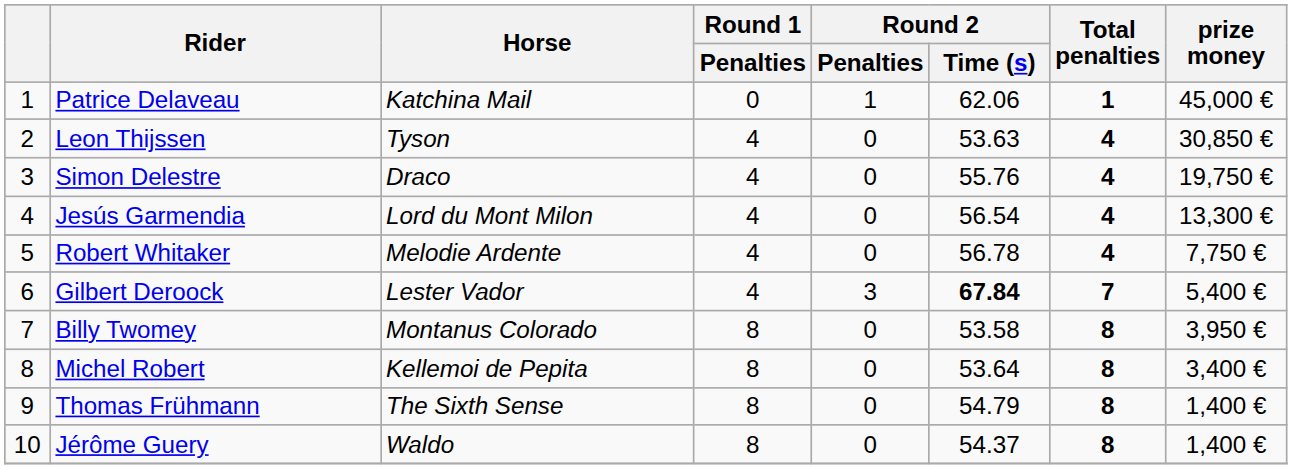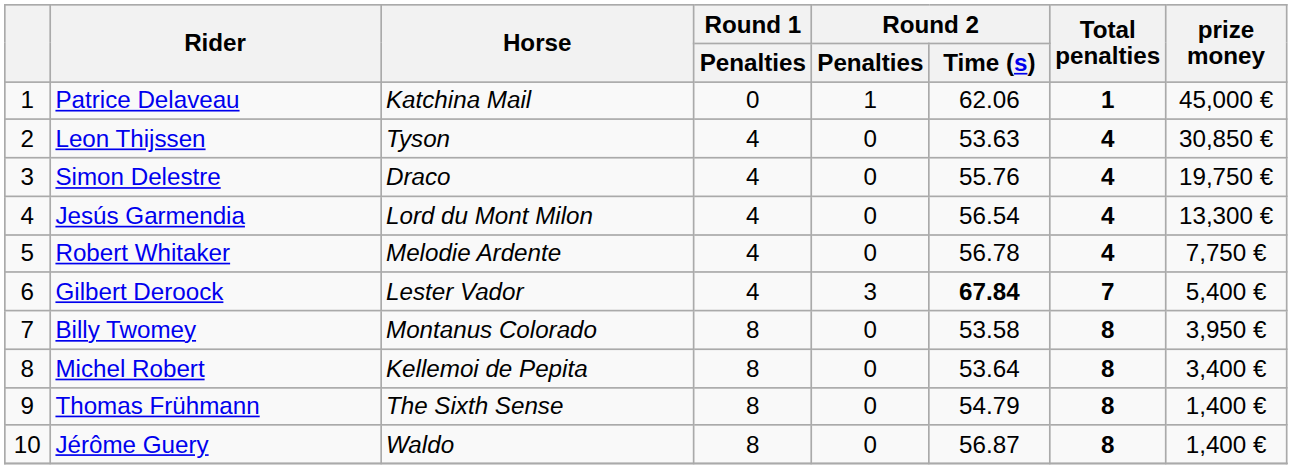 <table class="wikitable" style="font-size: 90%; text-align:center">
 <tr>
 <th rowspan=2 width=20></th>
 <th rowspan=2 width=190>Rider</th>
 <th rowspan=2 width=180>Horse</th>
 <th>Round 1</th>
 <th colspan=2>Round 2</th>
 <th rowspan=2>Total<br>penalties</th>
 <th rowspan=2 width=65>prize<br>money</th>
 </tr>
 <tr>
 <th width=50>Penalties</th>
 <th width=60>Penalties</th>
 <th width=65>Time (<a href='#'>s</a>)</th>
 </tr>
 <tr>
 <td>1</td>
 <td align=left> <a href='#'>Patrice Delaveau</a></td>
 <td align=left><em>Katchina Mail</em></td>
 <td>0</td>
 <td>1</td>
 <td>62.06</td>
 <td><strong>1</strong></td>
 <td>45,000 €</td>
 </tr>
 <tr>
 <td>2</td>
 <td align=left> <a href='#'>Leon Thijssen</a></td>
 <td align=left><em>Tyson</em></td>
 <td>4</td>
 <td>0</td>
 <td>53.63</td>
 <td><strong>4</strong></td>
 <td>30,850 €</td>
 </tr>
 <tr>
 <td>3</td>
 <td align=left> <a href='#'>Simon Delestre</a></td>
 <td align=left><em>Draco</em></td>
 <td>4</td>
 <td>0</td>
 <td>55.76</td>
 <td><strong>4</strong></td>
 <td>19,750 €</td>
 </tr>
 <tr>
 <td>4</td>
 <td align=left> <a href='#'>Jesús Garmendia</a></td>
 <td align=left><em>Lord du Mont Milon</em></td>
 <td>4</td>
 <td>0</td>
 <td>56.54</td>
 <td><strong>4</strong></td>
 <td>13,300 €</td>
 </tr>
 <tr>
 <td>5</td>
 <td align=left> <a href='#'>Robert Whitaker</a></td>
 <td align=left><em>Melodie Ardente</em></td>
 <td>4</td>
 <td>0</td>
 <td>56.78</td>
 <td><strong>4</strong></td>
 <td>7,750 €</td>
 </tr>
 <tr>
 <td>6</td>
 <td align=left> <a href='#'>Gilbert Deroock</a></td>
 <td align=left><em>Lester Vador</em></td>
 <td>4</td>
 <td>3</td>
 <td><strong>67.84</strong></td>
 <td><strong>7</strong></td>
 <td>5,400 €</td>
 </tr>
 <tr>
 <td>7</td>
 <td align=left> <a href='#'>Billy Twomey</a></td>
 <td align=left><em>Montanus Colorado</em></td>
 <td>8</td>
 <td>0</td>
 <td>53.58</td>
 <td><strong>8</strong></td>
 <td>3,950 €</td>
 </tr>
 <tr>
 <td>8</td>
 <td align=left> <a href='#'>Michel Robert</a></td>
 <td align=left><em>Kellemoi de Pepita</em></td>
 <td>8</td>
 <td>0</td>
 <td>53.64</td>
 <td><strong>8</strong></td>
 <td>3,400 €</td>
 </tr>
 <tr>
 <td>9</td>
 <td align=left> <a href='#'>Thomas Frühmann</a></td>
 <td align=left><em>The Sixth Sense</em></td>
 <td>8</td>
 <td>0</td>
 <td>54.79</td>
 <td><strong>8</strong></td>
 <td>1,400 €</td>
 </tr>
 <tr>
 <td>10</td>
 <td align=left> <a href='#'>Jérôme Guery</a></td>
 <td align=left><em>Waldo</em></td>
 <td>8</td>
 <td>0</td>
-<td>54.37</td>
+<td>56.87</td>
 <td><strong>8</strong></td>
 <td>1,400 €</td>
 </tr>
 <tr>
 </tr>
 </table>
